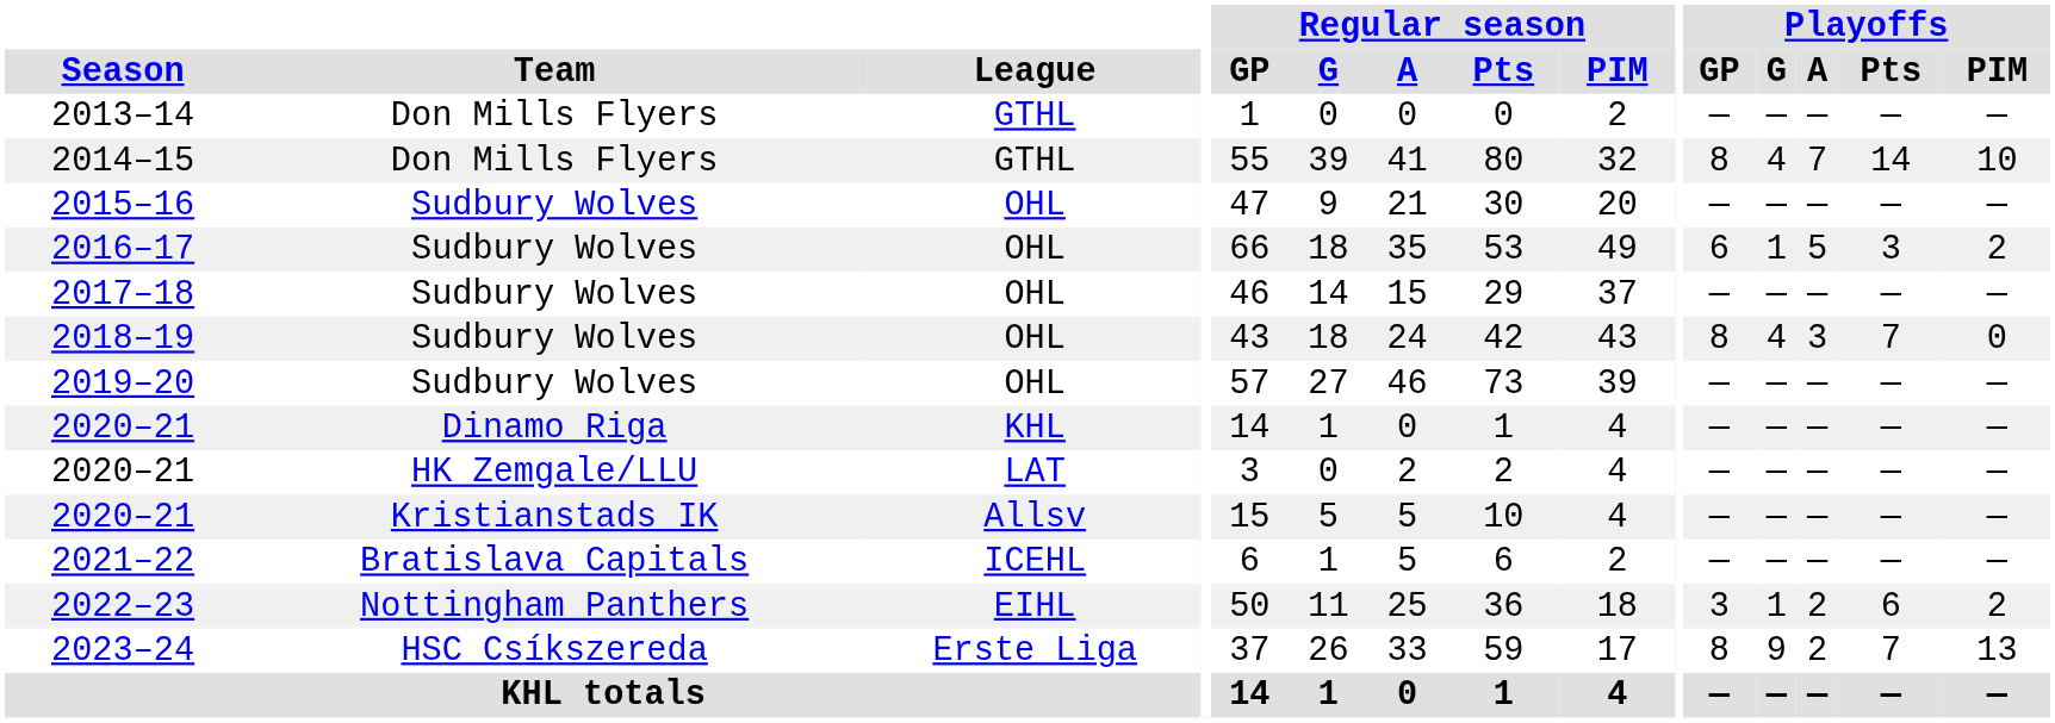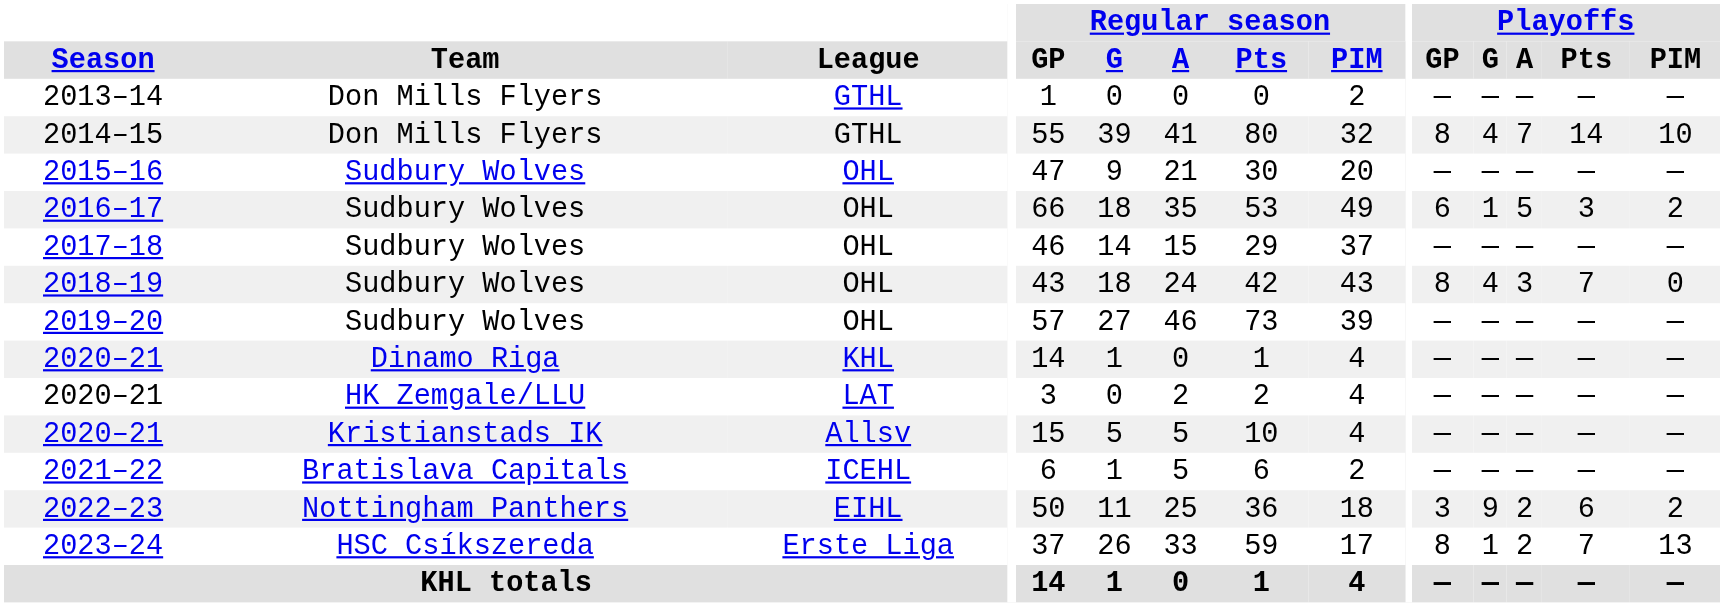 <table border="0" cellpadding="1" cellspacing="0" style="text-align:center; width:60em">
 <tr bgcolor="#e0e0e0">
 <th colspan="3" bgcolor="#ffffff"></th>
 <th rowspan="100" bgcolor="#ffffff"></th>
 <th colspan="5"><a href='#'>Regular season</a></th>
 <th rowspan="100" bgcolor="#ffffff"></th>
 <th colspan="5"><a href='#'>Playoffs</a></th>
 </tr>
 <tr bgcolor="#e0e0e0">
 <th><a href='#'>Season</a></th>
 <th>Team</th>
 <th>League</th>
 <th>GP</th>
 <th><a href='#'>G</a></th>
 <th><a href='#'>A</a></th>
 <th><a href='#'>Pts</a></th>
 <th><a href='#'>PIM</a></th>
 <th>GP</th>
 <th>G</th>
 <th>A</th>
 <th>Pts</th>
 <th>PIM</th>
 </tr>
 <tr>
 <td>2013–14</td>
 <td>Don Mills Flyers</td>
 <td><a href='#'>GTHL</a></td>
 <td>1</td>
 <td>0</td>
 <td>0</td>
 <td>0</td>
 <td>2</td>
 <td>—</td>
 <td>—</td>
 <td>—</td>
 <td>—</td>
 <td>—</td>
 </tr>
 <tr bgcolor="#f0f0f0">
 <td>2014–15</td>
 <td>Don Mills Flyers</td>
 <td>GTHL</td>
 <td>55</td>
 <td>39</td>
 <td>41</td>
 <td>80</td>
 <td>32</td>
 <td>8</td>
 <td>4</td>
 <td>7</td>
 <td>14</td>
 <td>10</td>
 </tr>
 <tr>
 <td><a href='#'>2015–16</a></td>
 <td><a href='#'>Sudbury Wolves</a></td>
 <td><a href='#'>OHL</a></td>
 <td>47</td>
 <td>9</td>
 <td>21</td>
 <td>30</td>
 <td>20</td>
 <td>—</td>
 <td>—</td>
 <td>—</td>
 <td>—</td>
 <td>—</td>
 </tr>
 <tr bgcolor="#f0f0f0">
 <td><a href='#'>2016–17</a></td>
 <td>Sudbury Wolves</td>
 <td>OHL</td>
 <td>66</td>
 <td>18</td>
 <td>35</td>
 <td>53</td>
 <td>49</td>
 <td>6</td>
 <td>1</td>
 <td>5</td>
 <td>3</td>
 <td>2</td>
 </tr>
 <tr>
 <td><a href='#'>2017–18</a></td>
 <td>Sudbury Wolves</td>
 <td>OHL</td>
 <td>46</td>
 <td>14</td>
 <td>15</td>
 <td>29</td>
 <td>37</td>
 <td>—</td>
 <td>—</td>
 <td>—</td>
 <td>—</td>
 <td>—</td>
 </tr>
 <tr bgcolor="#f0f0f0">
 <td><a href='#'>2018–19</a></td>
 <td>Sudbury Wolves</td>
 <td>OHL</td>
 <td>43</td>
 <td>18</td>
 <td>24</td>
 <td>42</td>
 <td>43</td>
 <td>8</td>
 <td>4</td>
 <td>3</td>
 <td>7</td>
 <td>0</td>
 </tr>
 <tr>
 <td><a href='#'>2019–20</a></td>
 <td>Sudbury Wolves</td>
 <td>OHL</td>
 <td>57</td>
 <td>27</td>
 <td>46</td>
 <td>73</td>
 <td>39</td>
 <td>—</td>
 <td>—</td>
 <td>—</td>
 <td>—</td>
 <td>—</td>
 </tr>
 <tr bgcolor="#f0f0f0">
 <td><a href='#'>2020–21</a></td>
 <td><a href='#'>Dinamo Riga</a></td>
 <td><a href='#'>KHL</a></td>
 <td>14</td>
 <td>1</td>
 <td>0</td>
 <td>1</td>
 <td>4</td>
 <td>—</td>
 <td>—</td>
 <td>—</td>
 <td>—</td>
 <td>—</td>
 </tr>
 <tr>
 <td>2020–21</td>
 <td><a href='#'>HK Zemgale/LLU</a></td>
 <td><a href='#'>LAT</a></td>
 <td>3</td>
 <td>0</td>
 <td>2</td>
 <td>2</td>
 <td>4</td>
 <td>—</td>
 <td>—</td>
 <td>—</td>
 <td>—</td>
 <td>—</td>
 </tr>
 <tr bgcolor="#f0f0f0">
 <td><a href='#'>2020–21</a></td>
 <td><a href='#'>Kristianstads IK</a></td>
 <td><a href='#'>Allsv</a></td>
 <td>15</td>
 <td>5</td>
 <td>5</td>
 <td>10</td>
 <td>4</td>
 <td>—</td>
 <td>—</td>
 <td>—</td>
 <td>—</td>
 <td>—</td>
 </tr>
 <tr>
 <td><a href='#'>2021–22</a></td>
 <td><a href='#'>Bratislava Capitals</a></td>
 <td><a href='#'>ICEHL</a></td>
 <td>6</td>
 <td>1</td>
 <td>5</td>
 <td>6</td>
 <td>2</td>
 <td>—</td>
 <td>—</td>
 <td>—</td>
 <td>—</td>
 <td>—</td>
 </tr>
 <tr bgcolor="#f0f0f0">
 <td><a href='#'>2022–23</a></td>
 <td><a href='#'>Nottingham Panthers</a></td>
 <td><a href='#'>EIHL</a></td>
 <td>50</td>
 <td>11</td>
 <td>25</td>
 <td>36</td>
 <td>18</td>
 <td>3</td>
-<td>1</td>
+<td>9</td>
 <td>2</td>
 <td>6</td>
 <td>2</td>
 </tr>
 <tr>
 <td><a href='#'>2023–24</a></td>
 <td><a href='#'>HSC Csíkszereda</a></td>
 <td><a href='#'>Erste Liga</a></td>
 <td>37</td>
 <td>26</td>
 <td>33</td>
 <td>59</td>
 <td>17</td>
 <td>8</td>
-<td>9</td>
+<td>1</td>
 <td>2</td>
 <td>7</td>
 <td>13</td>
 </tr>
 <tr bgcolor="#e0e0e0">
 <th colspan="3">KHL totals</th>
 <th>14</th>
 <th>1</th>
 <th>0</th>
 <th>1</th>
 <th>4</th>
 <th>—</th>
 <th>—</th>
 <th>—</th>
 <th>—</th>
 <th>—</th>
 </tr>
 </table>
